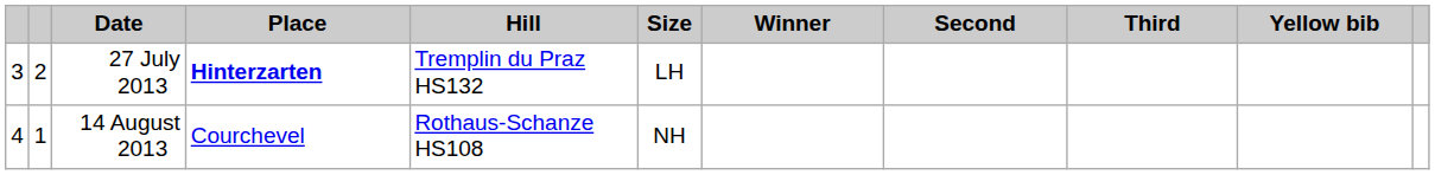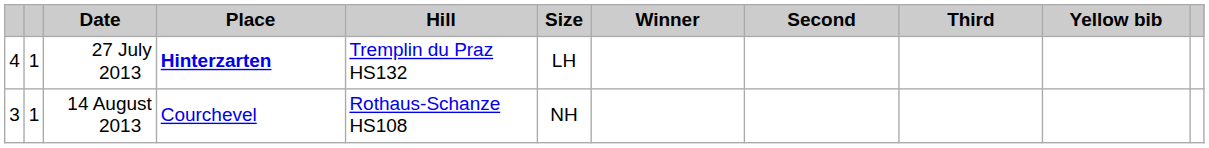 <table class="wikitable plainrowheaders" style="background:#fff; font-size:86%; line-height:16px; border:grey solid 1px; border-collapse:collapse;">
 <tr style="background:#ccc; text-align:center;">
 <th scope="col" style="background:#ccc; width=20 px;"></th>
 <th scope="col" style="background:#ccc; width=30 px;"></th>
 <th scope="col" style="background:#ccc; width:120px;">Date</th>
 <th scope="col" style="background:#ccc; width:200px;">Place</th>
 <th scope="col" style="background:#ccc; width:240px;">Hill</th>
 <th scope="col" style="background:#ccc; width:40px;">Size</th>
 <th scope="col" style="background:#ccc; width:185px;">Winner</th>
 <th scope="col" style="background:#ccc; width:185px;">Second</th>
 <th scope="col" style="background:#ccc; width:185px;">Third</th>
 <th scope="col" style="background:#ccc; width:180px;">Yellow bib</th>
 <th scope="col" style="background:#ccc; width:10px;"></th>
 </tr>
 <tr>
-<td align=center>3</td>
-<td align=center>2</td>
+<td align=center>4</td>
+<td align=center>1</td>
 <td align=right>27 July 2013  </td>
 <td><strong> <a href='#'>Hinterzarten</a></strong></td>
 <td><a href='#'>Tremplin du Praz</a> HS132</td>
 <td align=center>LH</td>
 <td></td>
 <td></td>
 <td></td>
 <td></td>
 <td></td>
 </tr>
 <tr>
-<td align=center>4</td>
+<td align=center>3</td>
 <td align=center>1</td>
 <td align=right>14 August 2013  </td>
 <td> <a href='#'>Courchevel</a></td>
 <td><a href='#'>Rothaus-Schanze</a> HS108</td>
 <td align=center>NH</td>
 <td></td>
 <td></td>
 <td></td>
 <td></td>
 <td></td>
 </tr>
 </table>
